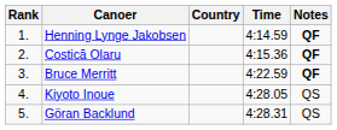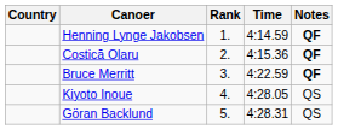 <table class="wikitable sortable" style="text-align:center">
 <tr>
+<th>Country</th>
+<th>Canoer</th>
 <th>Rank</th>
-<th>Canoer</th>
-<th>Country</th>
 <th>Time</th>
 <th>Notes</th>
 </tr>
 <tr>
+<td align=left athlete></td>
+<td align=left athlete><a href='#'>Henning Lynge Jakobsen</a></td>
 <td>1.</td>
-<td align=left athlete><a href='#'>Henning Lynge Jakobsen</a></td>
-<td align=left athlete></td>
 <td>4:14.59</td>
 <td><strong>QF</strong></td>
 </tr>
 <tr>
+<td align=left athlete></td>
+<td align=left athlete><a href='#'>Costică Olaru</a></td>
 <td>2.</td>
-<td align=left athlete><a href='#'>Costică Olaru</a></td>
-<td align=left athlete></td>
 <td>4:15.36</td>
 <td><strong>QF</strong></td>
 </tr>
 <tr>
+<td align=left athlete></td>
+<td align=left athlete><a href='#'>Bruce Merritt</a></td>
 <td>3.</td>
-<td align=left athlete><a href='#'>Bruce Merritt</a></td>
-<td align=left athlete></td>
 <td>4:22.59</td>
 <td><strong>QF</strong></td>
 </tr>
 <tr>
+<td align=left athlete></td>
+<td align=left athlete><a href='#'>Kiyoto Inoue</a></td>
 <td>4.</td>
-<td align=left athlete><a href='#'>Kiyoto Inoue</a></td>
-<td align=left athlete></td>
 <td>4:28.05</td>
 <td>QS</td>
 </tr>
 <tr>
+<td align=left athlete></td>
+<td align=left athlete><a href='#'>Göran Backlund</a></td>
 <td>5.</td>
-<td align=left athlete><a href='#'>Göran Backlund</a></td>
-<td align=left athlete></td>
 <td>4:28.31</td>
 <td>QS</td>
 </tr>
 </table>
